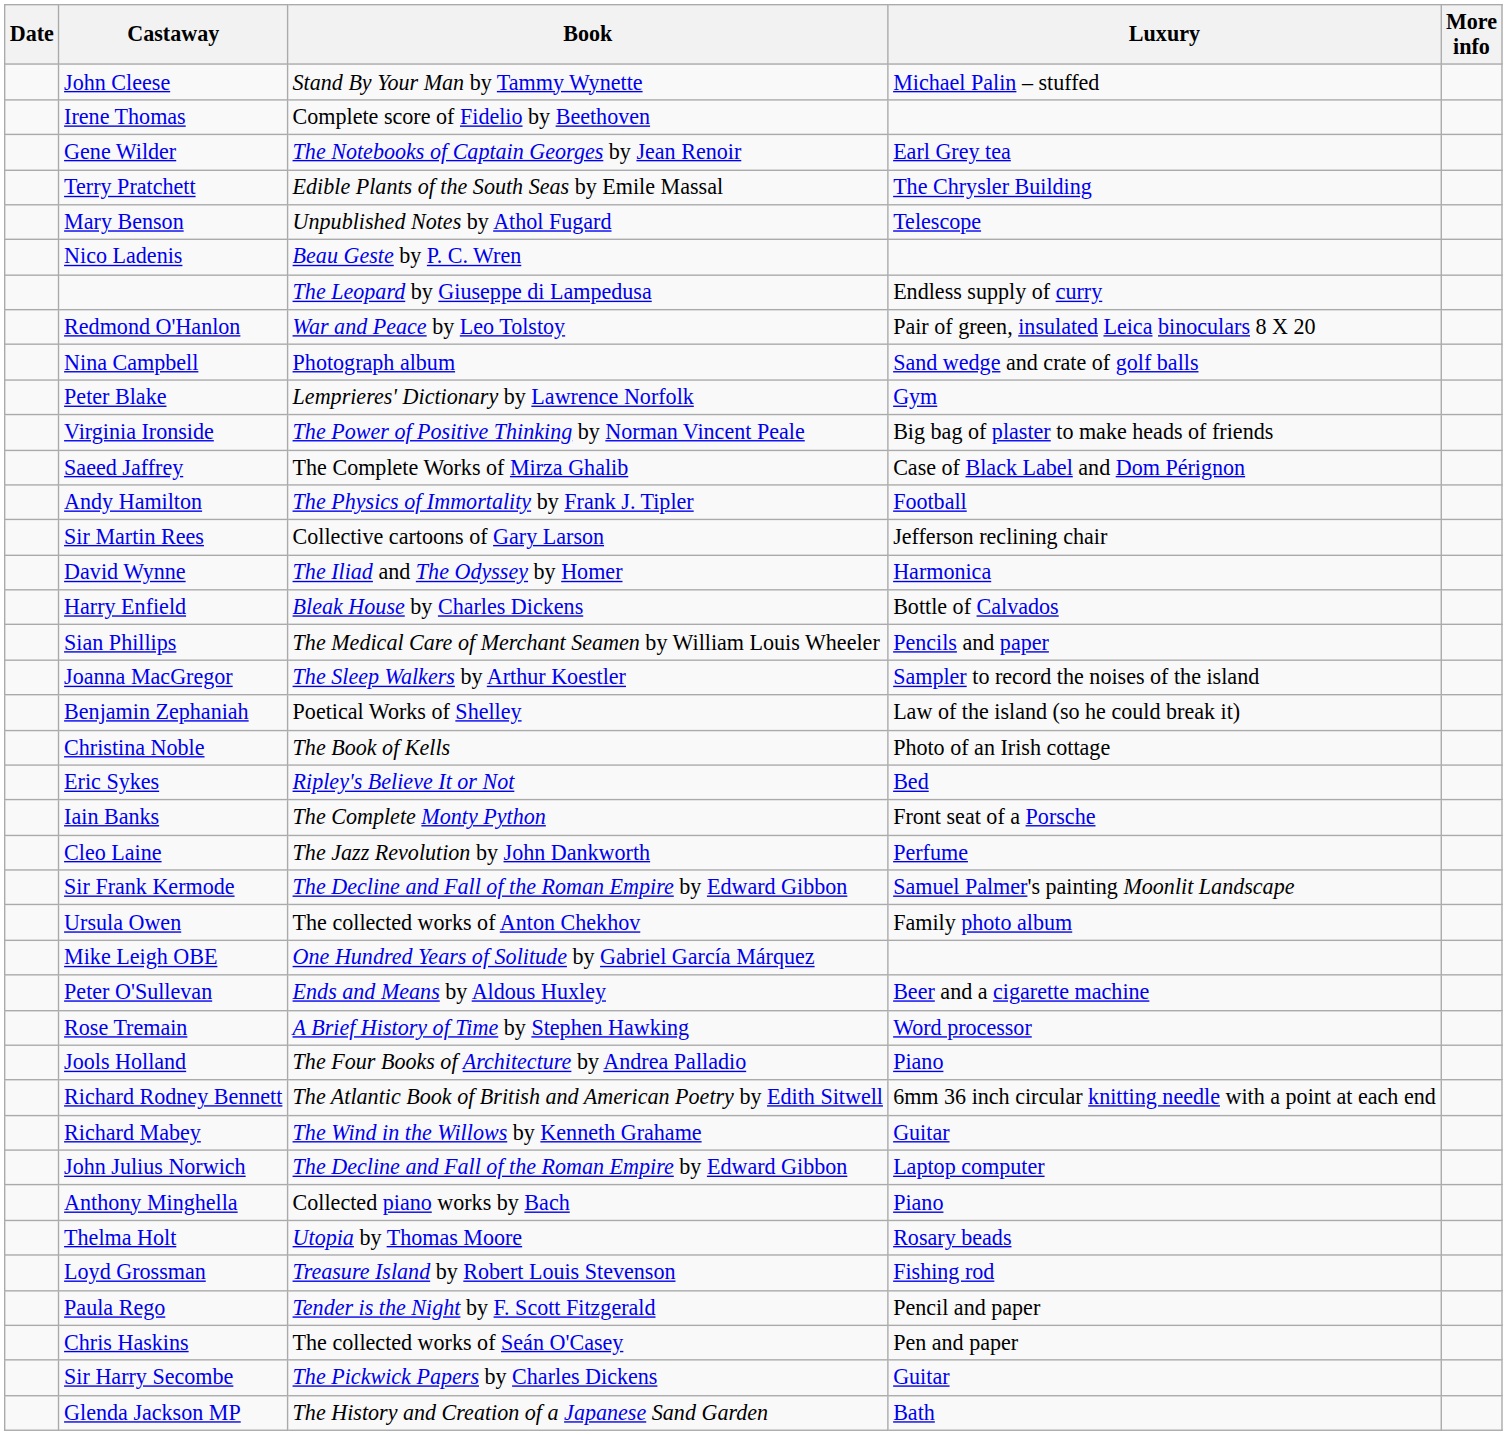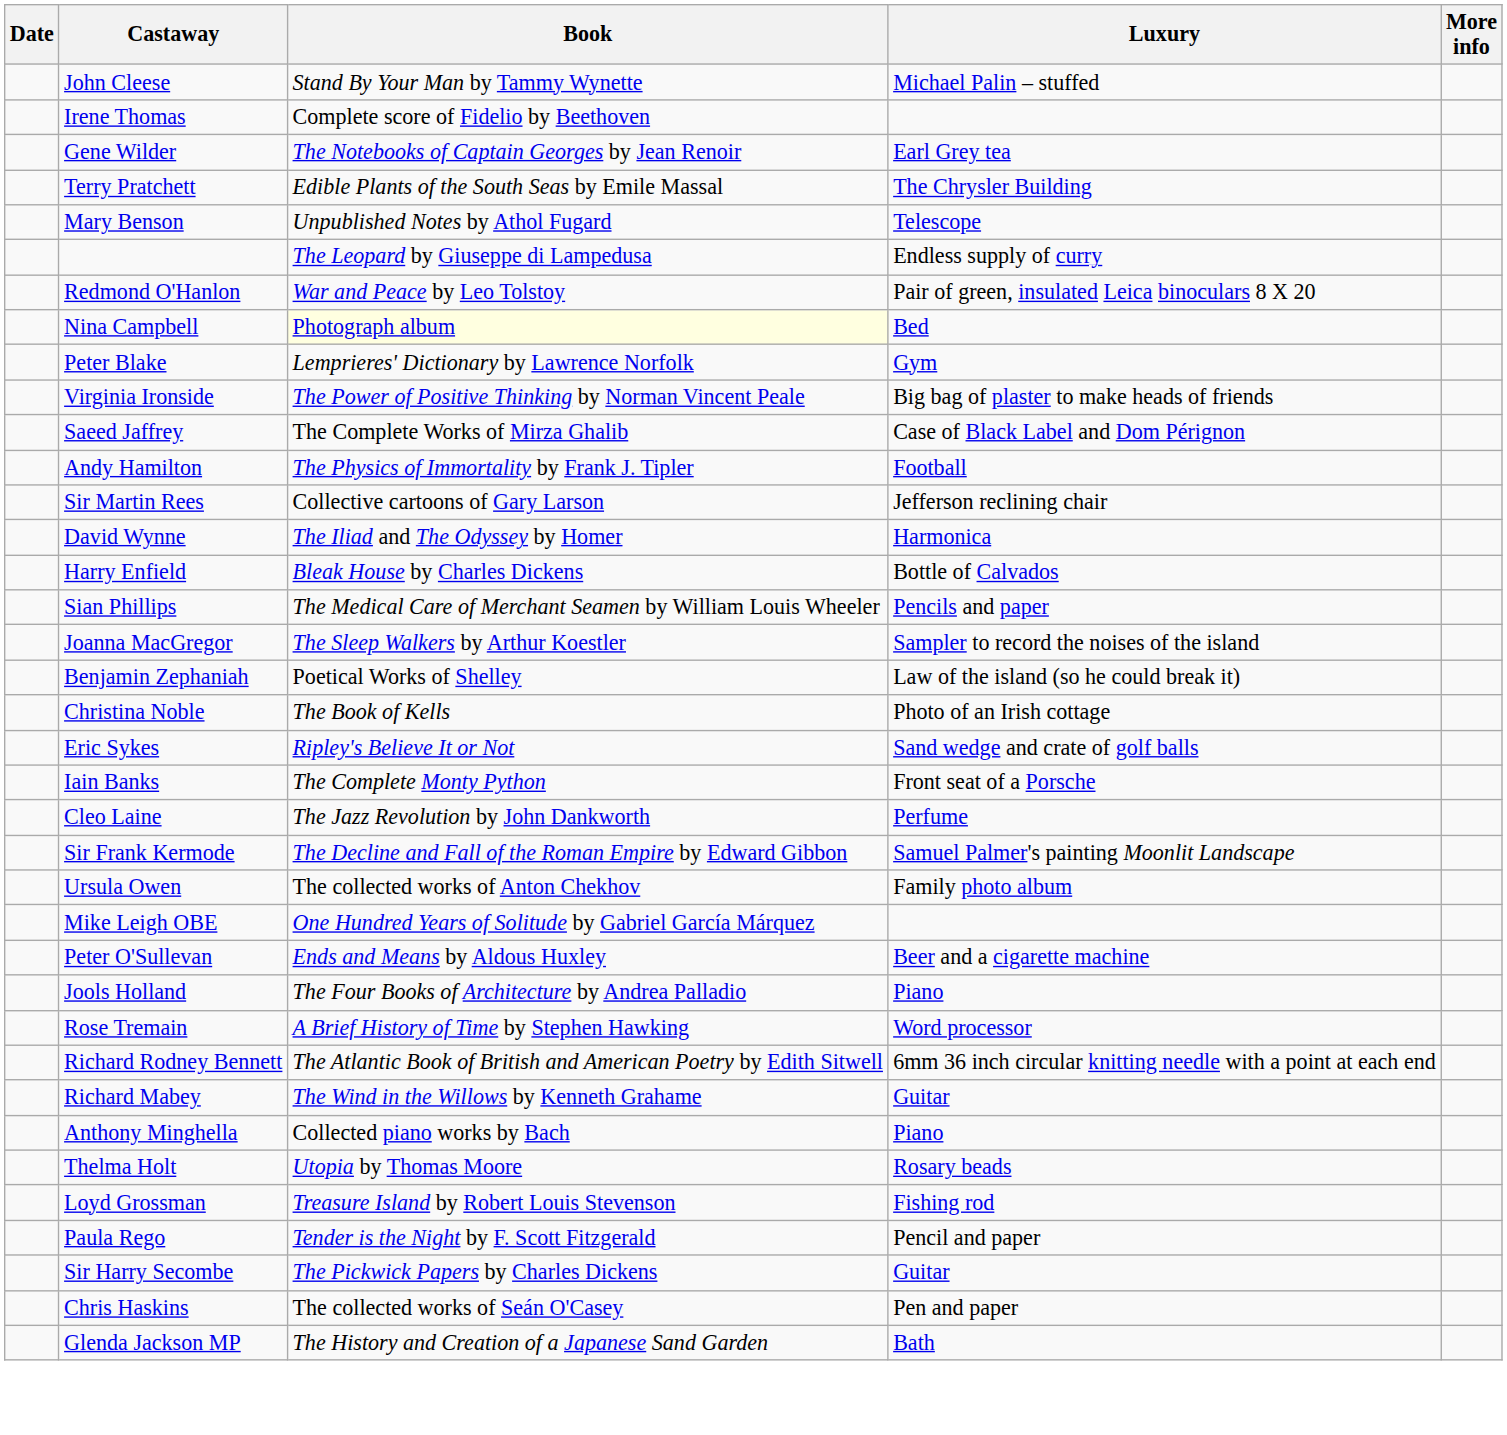 <table class="wikitable sortable">
 <tr>
 <th>Date</th>
 <th>Castaway</th>
 <th>Book</th>
 <th>Luxury</th>
 <th class="unsortable">More<br>info</th>
 </tr>
 <tr>
 <td></td>
 <td><a href='#'>John Cleese</a></td>
 <td><em>Stand By Your Man</em> by <a href='#'>Tammy Wynette</a></td>
 <td><a href='#'>Michael Palin</a> – stuffed</td>
 <td></td>
 </tr>
 <tr>
 <td></td>
 <td><a href='#'>Irene Thomas</a></td>
 <td>Complete score of <a href='#'>Fidelio</a> by <a href='#'>Beethoven</a></td>
 <td></td>
 <td></td>
 </tr>
 <tr>
 <td></td>
 <td><a href='#'>Gene Wilder</a></td>
 <td><em><a href='#'>The Notebooks of Captain Georges</a></em> by <a href='#'>Jean Renoir</a></td>
 <td><a href='#'>Earl Grey tea</a></td>
 <td></td>
 </tr>
 <tr>
 <td></td>
 <td><a href='#'>Terry Pratchett</a></td>
 <td><em>Edible Plants of the South Seas</em> by Emile Massal</td>
 <td><a href='#'>The Chrysler Building</a></td>
 <td></td>
 </tr>
 <tr>
 <td></td>
 <td><a href='#'>Mary Benson</a></td>
 <td><em>Unpublished Notes</em> by <a href='#'>Athol Fugard</a></td>
 <td><a href='#'>Telescope</a></td>
 <td></td>
 </tr>
 <tr>
 <td></td>
-<td><a href='#'>Nico Ladenis</a></td>
-<td><em><a href='#'>Beau Geste</a></em> by <a href='#'>P. C. Wren</a></td>
-<td></td>
-<td></td>
-</tr>
-<tr>
-<td></td>
 <td></td>
 <td><em><a href='#'>The Leopard</a></em> by <a href='#'>Giuseppe di Lampedusa</a></td>
 <td>Endless supply of <a href='#'>curry</a></td>
 <td></td>
 </tr>
 <tr>
 <td></td>
 <td><a href='#'>Redmond O'Hanlon</a></td>
 <td><em><a href='#'>War and Peace</a></em> by <a href='#'>Leo Tolstoy</a></td>
 <td>Pair of green, <a href='#'>insulated</a> <a href='#'>Leica</a> <a href='#'>binoculars</a> 8 X 20</td>
 <td></td>
 </tr>
 <tr>
 <td></td>
 <td><a href='#'>Nina Campbell</a></td>
-<td><a href='#'>Photograph album</a></td>
-<td><a href='#'>Sand wedge</a> and crate of <a href='#'>golf balls</a></td>
+<td style="background: lightyellow;"><a href='#'>Photograph album</a></td>
+<td><a href='#'>Bed</a></td>
 <td></td>
 </tr>
 <tr>
 <td></td>
 <td><a href='#'>Peter Blake</a></td>
 <td><em>Lemprieres' Dictionary</em> by <a href='#'>Lawrence Norfolk</a></td>
 <td><a href='#'>Gym</a></td>
 <td></td>
 </tr>
 <tr>
 <td></td>
 <td><a href='#'>Virginia Ironside</a></td>
 <td><em><a href='#'>The Power of Positive Thinking</a></em> by <a href='#'>Norman Vincent Peale</a></td>
 <td>Big bag of <a href='#'>plaster</a> to make heads of friends</td>
 <td></td>
 </tr>
 <tr>
 <td></td>
 <td><a href='#'>Saeed Jaffrey</a></td>
 <td>The Complete Works of <a href='#'>Mirza Ghalib</a></td>
 <td>Case of <a href='#'>Black Label</a> and <a href='#'>Dom Pérignon</a></td>
 <td></td>
 </tr>
 <tr>
 <td></td>
 <td><a href='#'>Andy Hamilton</a></td>
 <td><em><a href='#'>The Physics of Immortality</a></em> by <a href='#'>Frank J. Tipler</a></td>
 <td><a href='#'>Football</a></td>
 <td></td>
 </tr>
 <tr>
 <td></td>
 <td><a href='#'>Sir Martin Rees</a></td>
 <td>Collective cartoons of <a href='#'>Gary Larson</a></td>
 <td>Jefferson reclining chair</td>
 <td></td>
 </tr>
 <tr>
 <td></td>
 <td><a href='#'>David Wynne</a></td>
 <td><em><a href='#'>The Iliad</a></em> and <em><a href='#'>The Odyssey</a></em> by <a href='#'>Homer</a></td>
 <td><a href='#'>Harmonica</a></td>
 <td></td>
 </tr>
 <tr>
 <td></td>
 <td><a href='#'>Harry Enfield</a></td>
 <td><em><a href='#'>Bleak House</a></em> by <a href='#'>Charles Dickens</a></td>
 <td>Bottle of <a href='#'>Calvados</a></td>
 <td></td>
 </tr>
 <tr>
 <td></td>
 <td><a href='#'>Sian Phillips</a></td>
 <td><em>The Medical Care of Merchant Seamen</em> by William Louis Wheeler</td>
 <td><a href='#'>Pencils</a> and <a href='#'>paper</a></td>
 <td></td>
 </tr>
 <tr>
 <td></td>
 <td><a href='#'>Joanna MacGregor</a></td>
 <td><em><a href='#'>The Sleep Walkers</a></em> by <a href='#'>Arthur Koestler</a></td>
 <td><a href='#'>Sampler</a> to record the noises of the island</td>
 <td></td>
 </tr>
 <tr>
 <td></td>
 <td><a href='#'>Benjamin Zephaniah</a></td>
 <td>Poetical Works of <a href='#'>Shelley</a></td>
 <td>Law of the island (so he could break it)</td>
 <td></td>
 </tr>
 <tr>
 <td></td>
 <td><a href='#'>Christina Noble</a></td>
 <td><em>The Book of Kells</em></td>
 <td>Photo of an Irish cottage</td>
 <td></td>
 </tr>
 <tr>
 <td></td>
 <td><a href='#'>Eric Sykes</a></td>
 <td><em><a href='#'>Ripley's Believe It or Not</a></em></td>
-<td><a href='#'>Bed</a></td>
+<td><a href='#'>Sand wedge</a> and crate of <a href='#'>golf balls</a></td>
 <td></td>
 </tr>
 <tr>
 <td></td>
 <td><a href='#'>Iain Banks</a></td>
 <td><em>The Complete <a href='#'>Monty Python</a></em></td>
 <td>Front seat of a <a href='#'>Porsche</a></td>
 <td></td>
 </tr>
 <tr>
 <td></td>
 <td><a href='#'>Cleo Laine</a></td>
 <td><em>The Jazz Revolution</em> by <a href='#'>John Dankworth</a></td>
 <td><a href='#'>Perfume</a></td>
 <td></td>
 </tr>
 <tr>
 <td></td>
 <td><a href='#'>Sir Frank Kermode</a></td>
 <td><em><a href='#'>The Decline and Fall of the Roman Empire</a></em> by <a href='#'>Edward Gibbon</a></td>
 <td><a href='#'>Samuel Palmer</a>'s painting <em>Moonlit Landscape</em></td>
 <td></td>
 </tr>
 <tr>
 <td></td>
 <td><a href='#'>Ursula Owen</a></td>
 <td>The collected works of <a href='#'>Anton Chekhov</a></td>
 <td>Family <a href='#'>photo album</a></td>
 <td></td>
 </tr>
 <tr>
 <td></td>
 <td><a href='#'>Mike Leigh OBE</a></td>
 <td><em><a href='#'>One Hundred Years of Solitude</a></em> by <a href='#'>Gabriel García Márquez</a></td>
 <td></td>
 <td></td>
 </tr>
 <tr>
 <td></td>
 <td><a href='#'>Peter O'Sullevan</a></td>
 <td><em><a href='#'>Ends and Means</a></em> by <a href='#'>Aldous Huxley</a></td>
 <td><a href='#'>Beer</a> and a <a href='#'>cigarette machine</a></td>
 <td></td>
 </tr>
 <tr>
 <td></td>
-<td><a href='#'>Rose Tremain</a></td>
-<td><em><a href='#'>A Brief History of Time</a></em> by <a href='#'>Stephen Hawking</a></td>
-<td><a href='#'>Word processor</a></td>
+<td><a href='#'>Jools Holland</a></td>
+<td><em>The Four Books of <a href='#'>Architecture</a></em> by <a href='#'>Andrea Palladio</a></td>
+<td><a href='#'>Piano</a></td>
 <td></td>
 </tr>
 <tr>
 <td></td>
-<td><a href='#'>Jools Holland</a></td>
-<td><em>The Four Books of <a href='#'>Architecture</a></em> by <a href='#'>Andrea Palladio</a></td>
-<td><a href='#'>Piano</a></td>
+<td><a href='#'>Rose Tremain</a></td>
+<td><em><a href='#'>A Brief History of Time</a></em> by <a href='#'>Stephen Hawking</a></td>
+<td><a href='#'>Word processor</a></td>
 <td></td>
 </tr>
 <tr>
 <td></td>
 <td><a href='#'>Richard Rodney Bennett</a></td>
 <td><em>The Atlantic Book of British and American Poetry</em> by <a href='#'>Edith Sitwell</a></td>
 <td>6mm 36 inch circular <a href='#'>knitting needle</a> with a point at each end</td>
 <td></td>
 </tr>
 <tr>
 <td></td>
 <td><a href='#'>Richard Mabey</a></td>
 <td><em><a href='#'>The Wind in the Willows</a></em> by <a href='#'>Kenneth Grahame</a></td>
 <td><a href='#'>Guitar</a></td>
-<td></td>
-</tr>
-<tr>
-<td></td>
-<td><a href='#'>John Julius Norwich</a></td>
-<td><em><a href='#'>The Decline and Fall of the Roman Empire</a></em> by <a href='#'>Edward Gibbon</a></td>
-<td><a href='#'>Laptop computer</a></td>
 <td></td>
 </tr>
 <tr>
 <td></td>
 <td><a href='#'>Anthony Minghella</a></td>
 <td>Collected <a href='#'>piano</a> works by <a href='#'>Bach</a></td>
 <td><a href='#'>Piano</a></td>
 <td></td>
 </tr>
 <tr>
 <td></td>
 <td><a href='#'>Thelma Holt</a></td>
 <td><em><a href='#'>Utopia</a></em> by <a href='#'>Thomas Moore</a></td>
 <td><a href='#'>Rosary beads</a></td>
 <td></td>
 </tr>
 <tr>
 <td></td>
 <td><a href='#'>Loyd Grossman</a></td>
 <td><em><a href='#'>Treasure Island</a></em> by <a href='#'>Robert Louis Stevenson</a></td>
 <td><a href='#'>Fishing rod</a></td>
 <td></td>
 </tr>
 <tr>
 <td></td>
 <td><a href='#'>Paula Rego</a></td>
 <td><em><a href='#'>Tender is the Night</a></em> by <a href='#'>F. Scott Fitzgerald</a></td>
 <td>Pencil and paper</td>
 <td></td>
 </tr>
 <tr>
 <td></td>
-<td><a href='#'>Chris Haskins</a></td>
-<td>The collected works of <a href='#'>Seán O'Casey</a></td>
-<td>Pen and paper</td>
+<td><a href='#'>Sir Harry Secombe</a></td>
+<td><em><a href='#'>The Pickwick Papers</a></em> by <a href='#'>Charles Dickens</a></td>
+<td><a href='#'>Guitar</a></td>
 <td></td>
 </tr>
 <tr>
 <td></td>
-<td><a href='#'>Sir Harry Secombe</a></td>
-<td><em><a href='#'>The Pickwick Papers</a></em> by <a href='#'>Charles Dickens</a></td>
-<td><a href='#'>Guitar</a></td>
+<td><a href='#'>Chris Haskins</a></td>
+<td>The collected works of <a href='#'>Seán O'Casey</a></td>
+<td>Pen and paper</td>
 <td></td>
 </tr>
 <tr>
 <td></td>
 <td><a href='#'>Glenda Jackson MP</a></td>
 <td><em>The History and Creation of a <a href='#'>Japanese</a> Sand Garden</em></td>
 <td><a href='#'>Bath</a></td>
 <td></td>
 </tr>
 </table>
